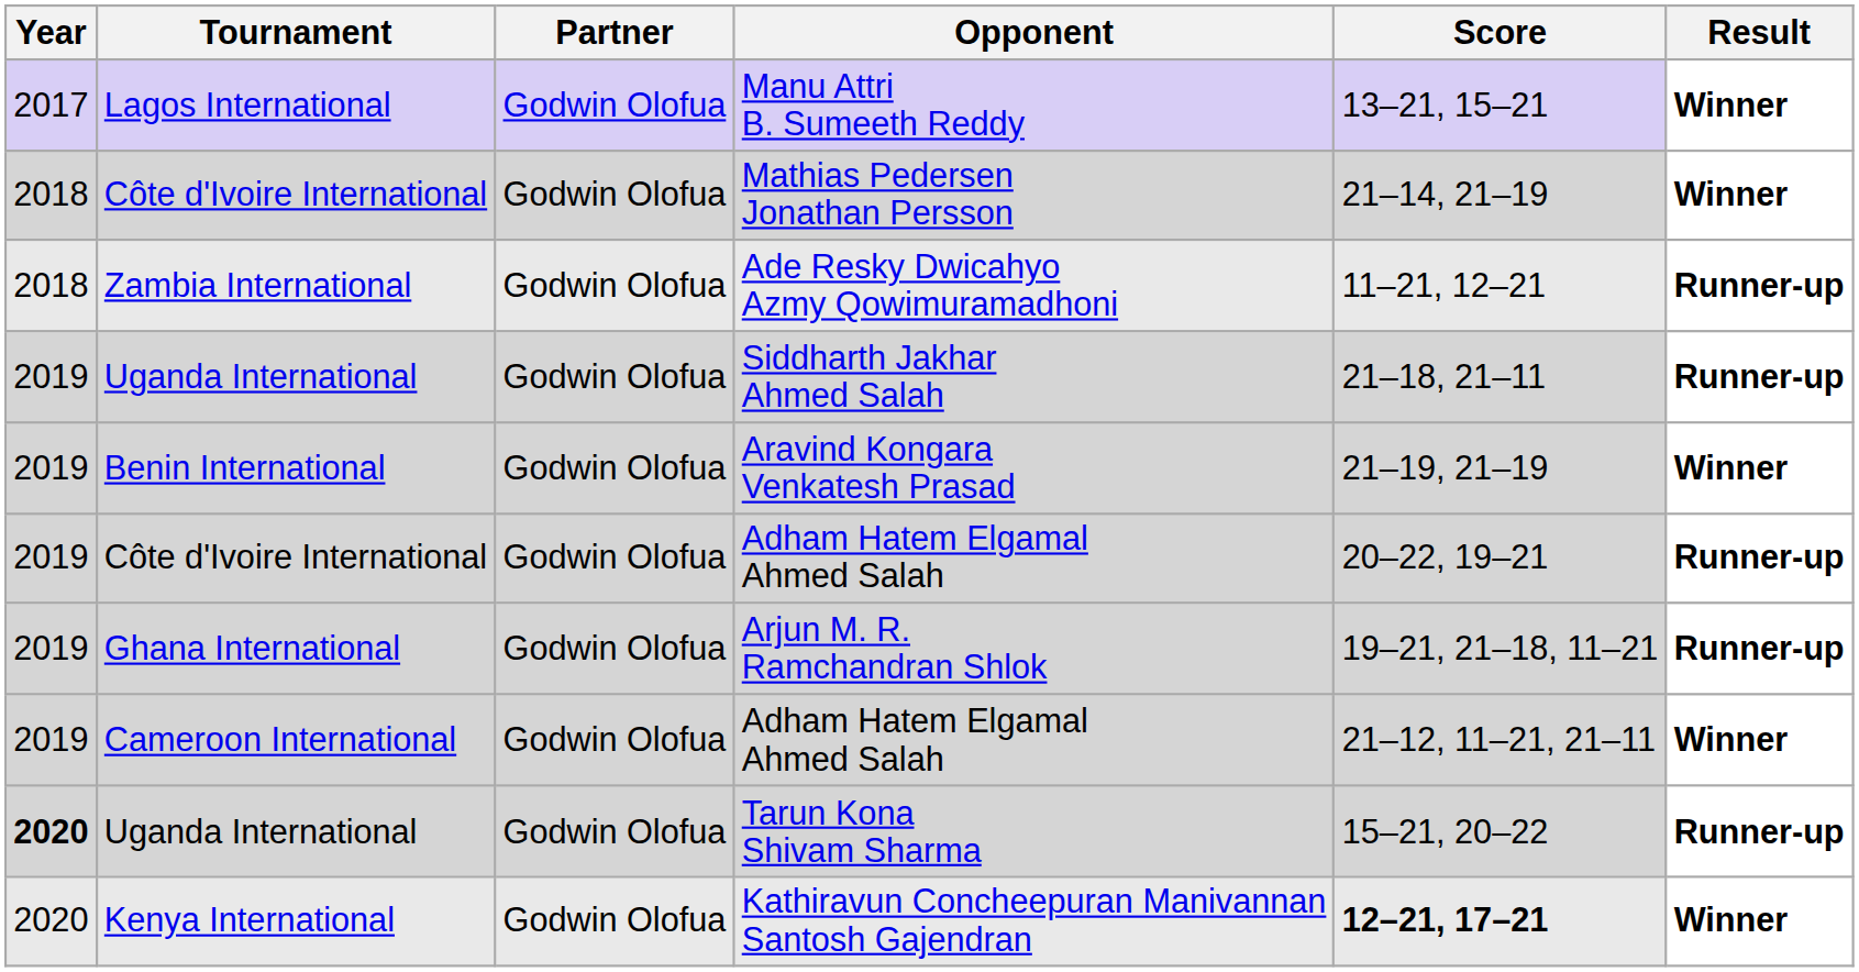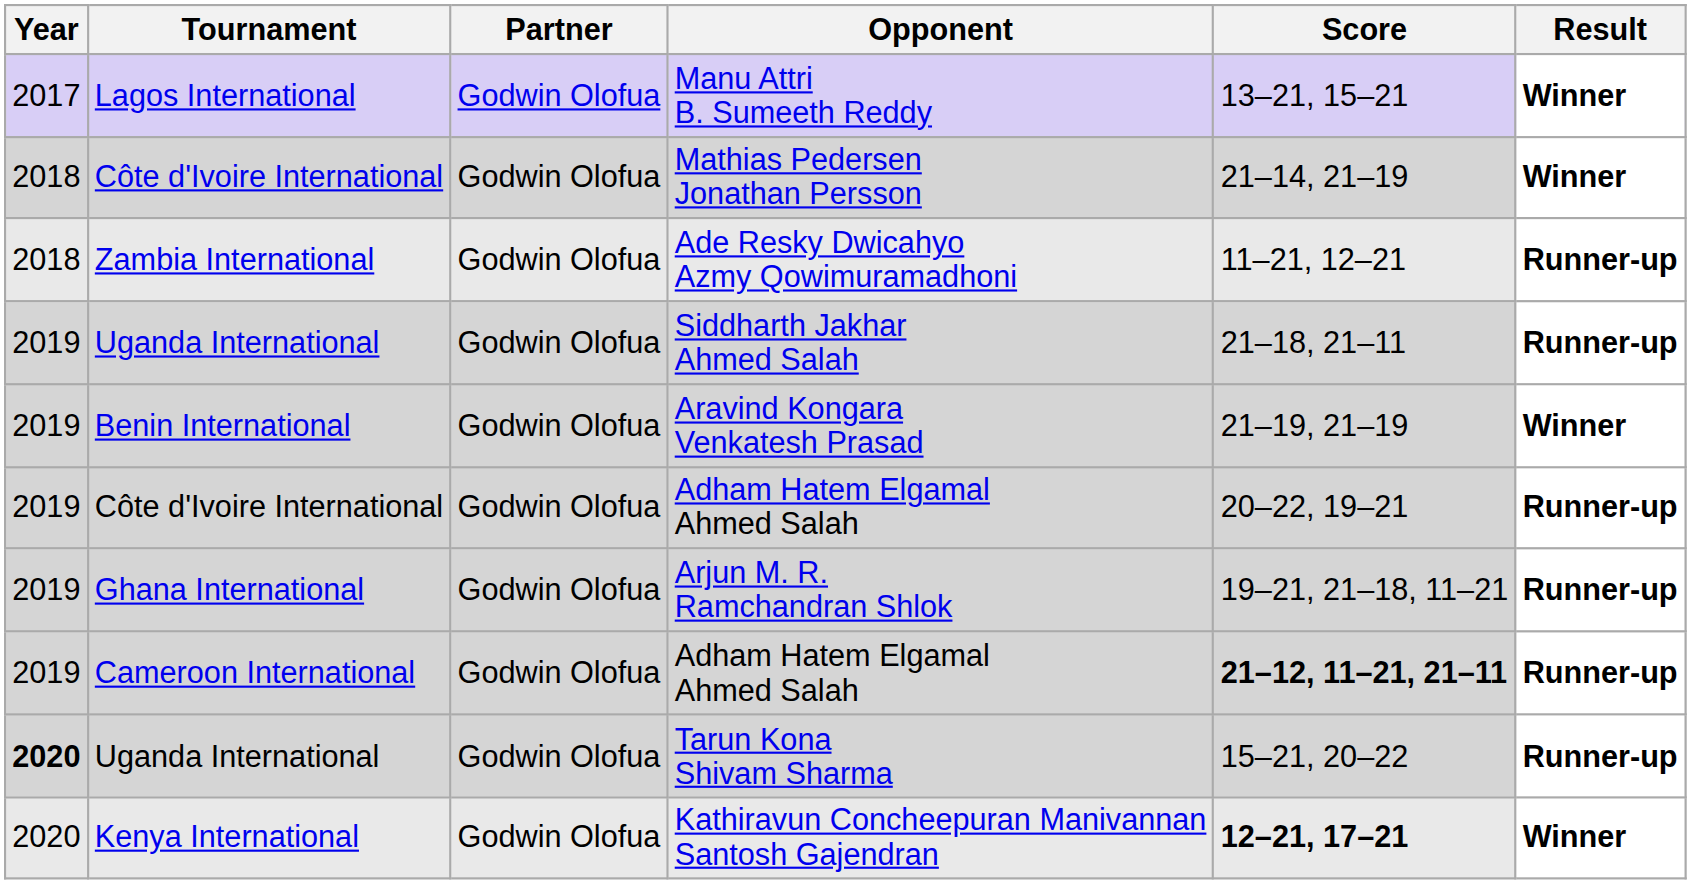 <table class="sortable wikitable" style="font-size: 90%;">
 <tr>
 <th>Year</th>
 <th>Tournament</th>
 <th>Partner</th>
 <th>Opponent</th>
 <th>Score</th>
 <th>Result</th>
 </tr>
 <tr style="background:#D8CEF6">
 <td align="center">2017</td>
 <td align="left"><a href='#'>Lagos International</a></td>
 <td align="left"> <a href='#'>Godwin Olofua</a></td>
 <td align="left"> <a href='#'>Manu Attri</a> <br>  <a href='#'>B. Sumeeth Reddy</a></td>
 <td align="left">13–21, 15–21</td>
 <td style="text-align:left; background:white"> <strong>Winner</strong></td>
 </tr>
 <tr style="background:#D5D5D5">
 <td align="center">2018</td>
 <td align="left"><a href='#'>Côte d'Ivoire International</a></td>
 <td align="left"> Godwin Olofua</td>
 <td align="left"> <a href='#'>Mathias Pedersen</a> <br>  <a href='#'>Jonathan Persson</a></td>
 <td align="left">21–14, 21–19</td>
 <td style="text-align:left; background:white"> <strong>Winner</strong></td>
 </tr>
 <tr style="background:#E9E9E9">
 <td align="center">2018</td>
 <td align="left"><a href='#'>Zambia International</a></td>
 <td align="left"> Godwin Olofua</td>
 <td align="left"> <a href='#'>Ade Resky Dwicahyo</a> <br>  <a href='#'>Azmy Qowimuramadhoni</a></td>
 <td align="left">11–21, 12–21</td>
 <td style="text-align:left; background:white"> <strong>Runner-up</strong></td>
 </tr>
 <tr style="background:#D5D5D5">
 <td align="center">2019</td>
 <td align="left"><a href='#'>Uganda International</a></td>
 <td align="left"> Godwin Olofua</td>
 <td align="left"> <a href='#'>Siddharth Jakhar</a> <br>  <a href='#'>Ahmed Salah</a></td>
 <td align="left">21–18, 21–11</td>
 <td style="text-align:left; background:white"> <strong>Runner-up</strong></td>
 </tr>
 <tr style="background:#D5D5D5">
 <td align="center">2019</td>
 <td align="left"><a href='#'>Benin International</a></td>
 <td align="left"> Godwin Olofua</td>
 <td align="left"> <a href='#'>Aravind Kongara</a> <br>  <a href='#'>Venkatesh Prasad</a></td>
 <td align="left">21–19, 21–19</td>
 <td style="text-align:left; background:white"> <strong>Winner</strong></td>
 </tr>
 <tr style="background:#D5D5D5">
 <td align="center">2019</td>
 <td align="left">Côte d'Ivoire International</td>
 <td align="left"> Godwin Olofua</td>
 <td align="left"> <a href='#'>Adham Hatem Elgamal</a> <br>  Ahmed Salah</td>
 <td align="left">20–22, 19–21</td>
 <td style="text-align:left; background:white"> <strong>Runner-up</strong></td>
 </tr>
 <tr style="background:#D5D5D5">
 <td align="center">2019</td>
 <td align="left"><a href='#'>Ghana International</a></td>
 <td align="left"> Godwin Olofua</td>
 <td align="left"> <a href='#'>Arjun M. R.</a> <br>  <a href='#'>Ramchandran Shlok</a></td>
 <td align="left">19–21, 21–18, 11–21</td>
 <td style="text-align:left; background:white"> <strong>Runner-up</strong></td>
 </tr>
 <tr style="background:#D5D5D5">
 <td align="center">2019</td>
 <td align="left"><a href='#'>Cameroon International</a></td>
 <td align="left"> Godwin Olofua</td>
 <td align="left"> Adham Hatem Elgamal <br>  Ahmed Salah</td>
-<td align="left">21–12, 11–21, 21–11</td>
-<td style="text-align:left; background:white"> <strong>Winner</strong></td>
+<td align="left"><strong>21–12, 11–21, 21–11</strong></td>
+<td style="text-align:left; background:white"> <strong>Runner-up</strong></td>
 </tr>
 <tr style="background:#D5D5D5">
 <td align="center"><strong>2020</strong></td>
 <td align="left">Uganda International</td>
 <td align="left"> Godwin Olofua</td>
 <td align="left"> <a href='#'>Tarun Kona</a> <br>  <a href='#'>Shivam Sharma</a></td>
 <td align="left">15–21, 20–22</td>
 <td style="text-align:left; background:white"> <strong>Runner-up</strong></td>
 </tr>
 <tr style="background:#E9E9E9">
 <td align="center">2020</td>
 <td align="left"><a href='#'>Kenya International</a></td>
 <td align="left"> Godwin Olofua</td>
 <td align="left"> <a href='#'>Kathiravun Concheepuran Manivannan</a> <br>  <a href='#'>Santosh Gajendran</a></td>
 <td align="left"><strong>12–21, 17–21</strong></td>
 <td style="text-align:left; background:white"> <strong>Winner</strong></td>
 </tr>
 </table>
